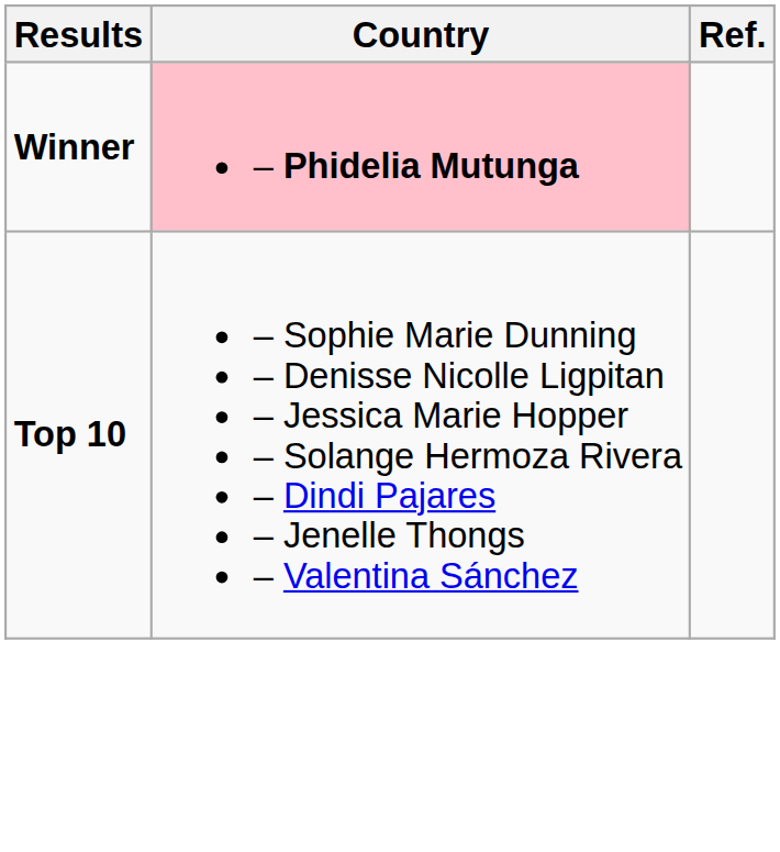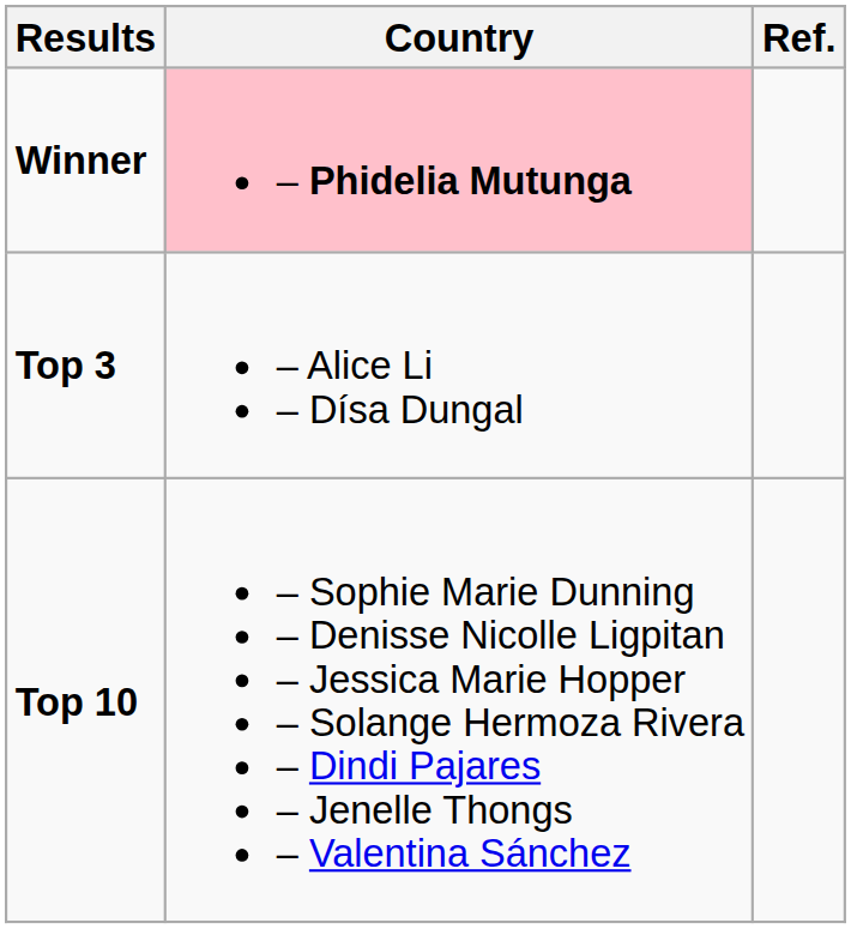 <table class="wikitable sortable" style="font-size: 95%;">
 <tr>
 <th>Results</th>
 <th>Country</th>
 <th>Ref.</th>
 </tr>
 <tr>
 <td><strong>Winner</strong></td>
 <td style="background: pink;"><br><ul><li><strong></strong> – <strong>Phidelia Mutunga</strong></li></ul></td>
 <td></td>
 </tr>
 <tr>
+<td><strong>Top 3</strong></td>
+<td><br><ul><li><strong></strong> – Alice Li</li><li><strong></strong> – Dísa Dungal</li></ul></td>
+<td></td>
+</tr>
+<tr>
 <td><strong>Top 10</strong></td>
 <td><br><ul><li><strong></strong> – Sophie Marie Dunning</li><li><strong></strong> – Denisse Nicolle Ligpitan</li><li><strong></strong> – Jessica Marie Hopper</li><li><strong></strong> – Solange Hermoza Rivera</li><li><strong></strong> – <a href='#'>Dindi Pajares</a></li><li><strong></strong> – Jenelle Thongs</li><li><strong></strong> – <a href='#'>Valentina Sánchez</a></li></ul></td>
 <td></td>
 </tr>
 </table>
